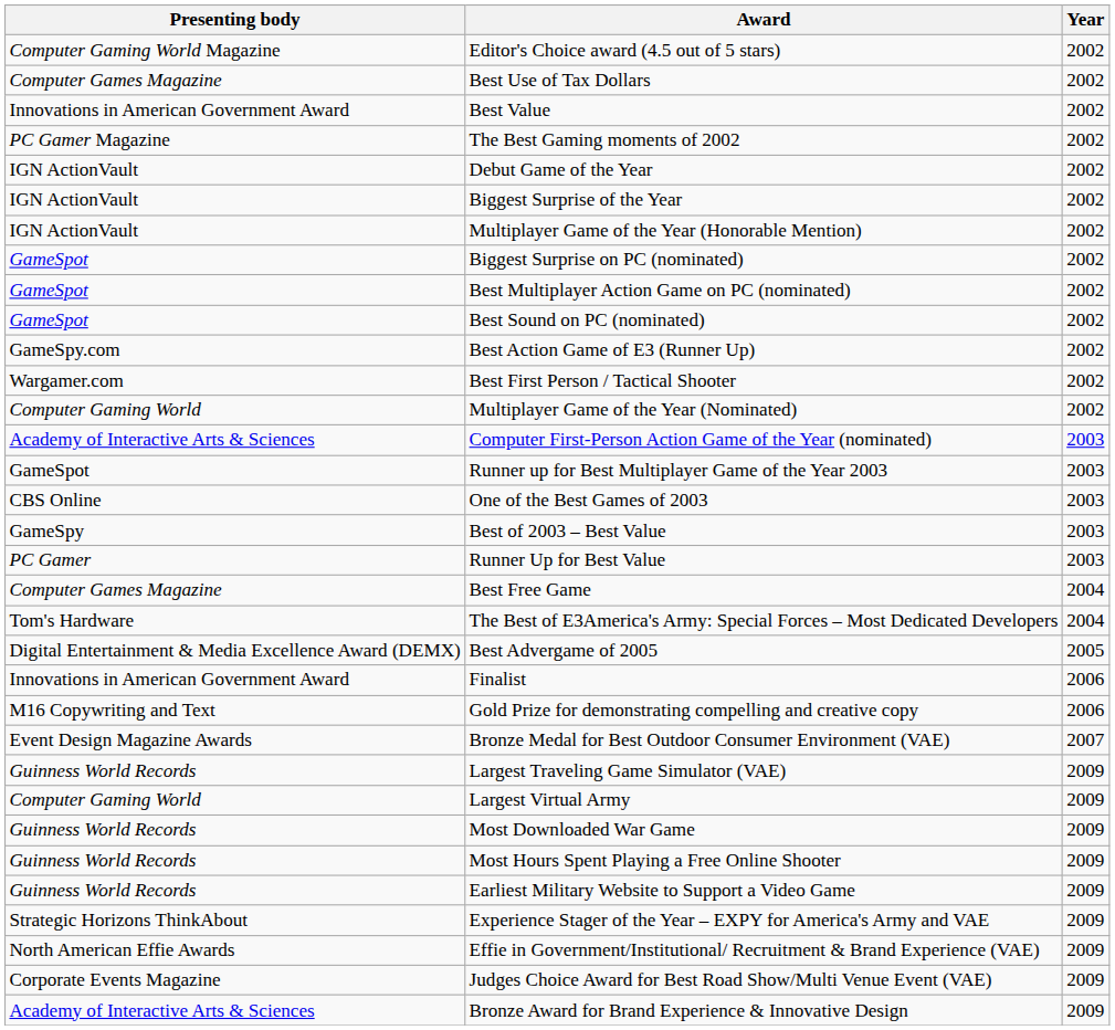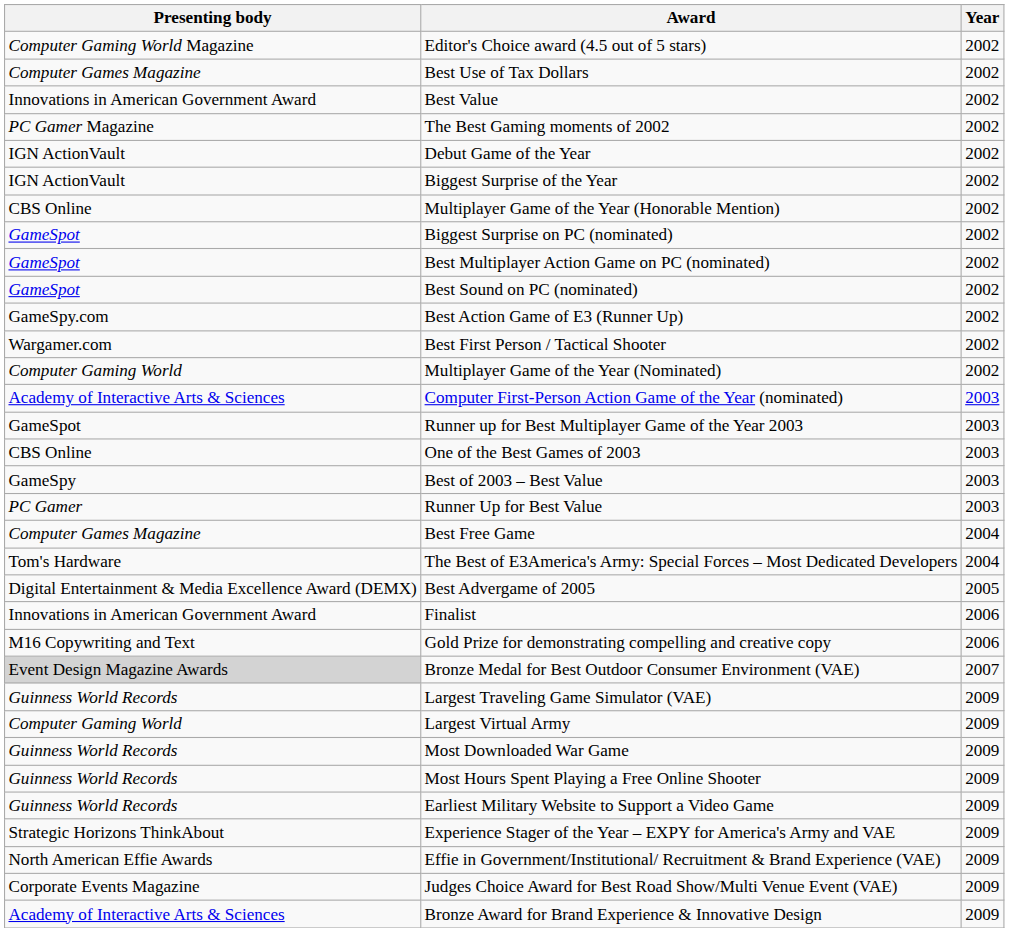 <table class="wikitable">
 <tr>
 <th>Presenting body</th>
 <th>Award</th>
 <th>Year</th>
 </tr>
 <tr>
 <td><em>Computer Gaming World</em> Magazine</td>
 <td>Editor's Choice award (4.5 out of 5 stars)</td>
 <td>2002</td>
 </tr>
 <tr>
 <td><em>Computer Games Magazine</em></td>
 <td>Best Use of Tax Dollars</td>
 <td>2002</td>
 </tr>
 <tr>
 <td>Innovations in American Government Award</td>
 <td>Best Value</td>
 <td>2002</td>
 </tr>
 <tr>
 <td><em>PC Gamer</em> Magazine</td>
 <td>The Best Gaming moments of 2002</td>
 <td>2002</td>
 </tr>
 <tr>
 <td>IGN ActionVault</td>
 <td>Debut Game of the Year</td>
 <td>2002</td>
 </tr>
 <tr>
 <td>IGN ActionVault</td>
 <td>Biggest Surprise of the Year</td>
 <td>2002</td>
 </tr>
 <tr>
-<td>IGN ActionVault</td>
+<td>CBS Online</td>
 <td>Multiplayer Game of the Year (Honorable Mention)</td>
 <td>2002</td>
 </tr>
 <tr>
 <td><em><a href='#'>GameSpot</a></em></td>
 <td>Biggest Surprise on PC (nominated)</td>
 <td>2002</td>
 </tr>
 <tr>
 <td><em><a href='#'>GameSpot</a></em></td>
 <td>Best Multiplayer Action Game on PC (nominated)</td>
 <td>2002</td>
 </tr>
 <tr>
 <td><em><a href='#'>GameSpot</a></em></td>
 <td>Best Sound on PC (nominated)</td>
 <td>2002</td>
 </tr>
 <tr>
 <td>GameSpy.com</td>
 <td>Best Action Game of E3 (Runner Up)</td>
 <td>2002</td>
 </tr>
 <tr>
 <td>Wargamer.com</td>
 <td>Best First Person / Tactical Shooter</td>
 <td>2002</td>
 </tr>
 <tr>
 <td><em>Computer Gaming World</em></td>
 <td>Multiplayer Game of the Year (Nominated)</td>
 <td>2002</td>
 </tr>
 <tr>
 <td><a href='#'>Academy of Interactive Arts & Sciences</a></td>
 <td><a href='#'>Computer First-Person Action Game of the Year</a> (nominated)</td>
 <td><a href='#'>2003</a></td>
 </tr>
 <tr>
 <td>GameSpot</td>
 <td>Runner up for Best Multiplayer Game of the Year 2003</td>
 <td>2003</td>
 </tr>
 <tr>
 <td>CBS Online</td>
 <td>One of the Best Games of 2003</td>
 <td>2003</td>
 </tr>
 <tr>
 <td>GameSpy</td>
 <td>Best of 2003 – Best Value</td>
 <td>2003</td>
 </tr>
 <tr>
 <td><em>PC Gamer</em></td>
 <td>Runner Up for Best Value</td>
 <td>2003</td>
 </tr>
 <tr>
 <td><em>Computer Games Magazine</em></td>
 <td>Best Free Game</td>
 <td>2004</td>
 </tr>
 <tr>
 <td>Tom's Hardware</td>
 <td>The Best of E3America's Army: Special Forces – Most Dedicated Developers</td>
 <td>2004</td>
 </tr>
 <tr>
 <td>Digital Entertainment & Media Excellence Award (DEMX)</td>
 <td>Best Advergame of 2005</td>
 <td>2005</td>
 </tr>
 <tr>
 <td>Innovations in American Government Award</td>
 <td>Finalist</td>
 <td>2006</td>
 </tr>
 <tr>
 <td>M16 Copywriting and Text</td>
 <td>Gold Prize for demonstrating compelling and creative copy</td>
 <td>2006</td>
 </tr>
 <tr>
-<td>Event Design Magazine Awards</td>
+<td style="background: lightgrey;">Event Design Magazine Awards</td>
 <td>Bronze Medal for Best Outdoor Consumer Environment (VAE)</td>
 <td>2007</td>
 </tr>
 <tr>
 <td><em>Guinness World Records</em></td>
 <td>Largest Traveling Game Simulator (VAE)</td>
 <td>2009</td>
 </tr>
 <tr>
 <td><em>Computer Gaming World</em></td>
 <td>Largest Virtual Army</td>
 <td>2009</td>
 </tr>
 <tr>
 <td><em>Guinness World Records</em></td>
 <td>Most Downloaded War Game</td>
 <td>2009</td>
 </tr>
 <tr>
 <td><em>Guinness World Records</em></td>
 <td>Most Hours Spent Playing a Free Online Shooter</td>
 <td>2009</td>
 </tr>
 <tr>
 <td><em>Guinness World Records</em></td>
 <td>Earliest Military Website to Support a Video Game</td>
 <td>2009</td>
 </tr>
 <tr>
 <td>Strategic Horizons ThinkAbout</td>
 <td>Experience Stager of the Year – EXPY for America's Army and VAE</td>
 <td>2009</td>
 </tr>
 <tr>
 <td>North American Effie Awards</td>
 <td>Effie in Government/Institutional/ Recruitment & Brand Experience (VAE)</td>
 <td>2009</td>
 </tr>
 <tr>
 <td>Corporate Events Magazine</td>
 <td>Judges Choice Award for Best Road Show/Multi Venue Event (VAE)</td>
 <td>2009</td>
 </tr>
 <tr>
 <td><a href='#'>Academy of Interactive Arts & Sciences</a></td>
 <td>Bronze Award for Brand Experience & Innovative Design</td>
 <td>2009</td>
 </tr>
 </table>
